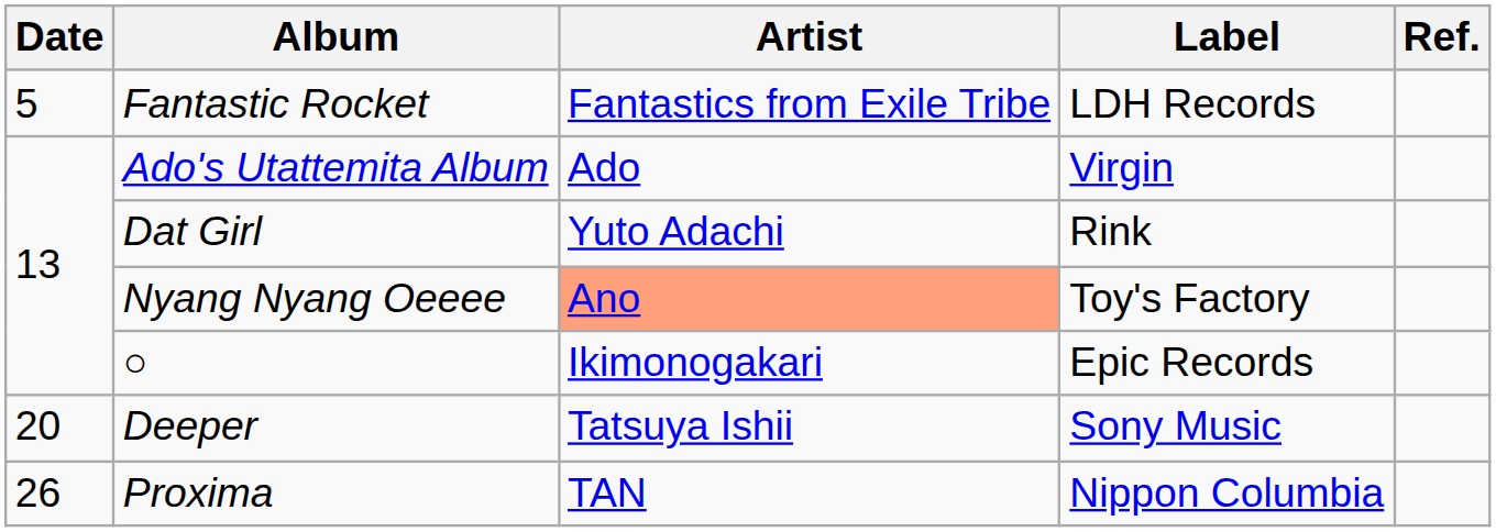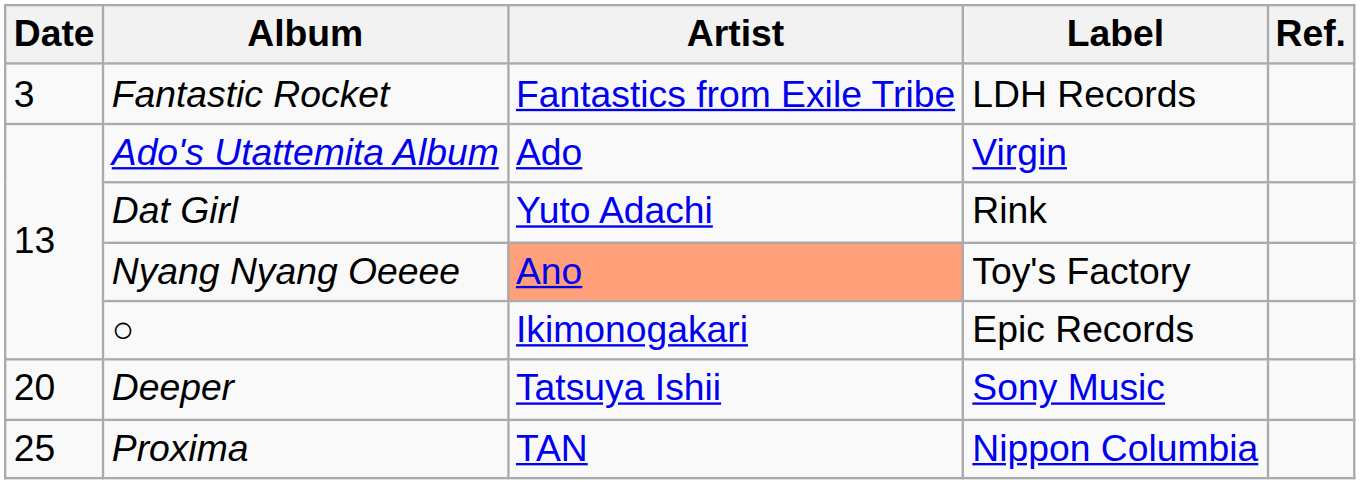 <table class="wikitable">
 <tr>
 <th>Date</th>
 <th>Album</th>
 <th>Artist</th>
 <th>Label</th>
 <th>Ref.</th>
 </tr>
 <tr>
-<td>5</td>
+<td>3</td>
 <td><em>Fantastic Rocket</em></td>
 <td><a href='#'>Fantastics from Exile Tribe</a></td>
 <td>LDH Records</td>
 <td></td>
 </tr>
 <tr>
 <td rowspan="4">13</td>
 <td><em><a href='#'>Ado's Utattemita Album</a></em></td>
 <td><a href='#'>Ado</a></td>
 <td><a href='#'>Virgin</a></td>
 <td></td>
 </tr>
 <tr>
 <td><em>Dat Girl</em></td>
 <td><a href='#'>Yuto Adachi</a></td>
 <td>Rink</td>
 <td></td>
 </tr>
 <tr>
 <td><em>Nyang Nyang Oeeee</em></td>
 <td style="background: lightsalmon;"><a href='#'>Ano</a></td>
 <td>Toy's Factory</td>
 <td></td>
 </tr>
 <tr>
 <td><em>○</em></td>
 <td><a href='#'>Ikimonogakari</a></td>
 <td>Epic Records</td>
 <td></td>
 </tr>
 <tr>
 <td>20</td>
 <td><em>Deeper</em></td>
 <td><a href='#'>Tatsuya Ishii</a></td>
 <td><a href='#'>Sony Music</a></td>
 <td></td>
 </tr>
 <tr>
-<td>26</td>
+<td>25</td>
 <td><em>Proxima</em></td>
 <td><a href='#'>TAN</a></td>
 <td><a href='#'>Nippon Columbia</a></td>
 <td></td>
 </tr>
 </table>
